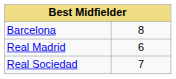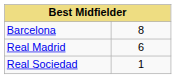 <table class="wikitable" align="center">
 <tr>
 <th style="background-color: #eedd82" colspan="2">Best Midfielder</th>
 </tr>
 <tr>
 <td width="150"><a href='#'>Barcelona</a></td>
 <td width="80" align="center">8</td>
 </tr>
 <tr>
 <td><a href='#'>Real Madrid</a></td>
 <td align="center">6</td>
 </tr>
 <tr>
 <td><a href='#'>Real Sociedad</a></td>
-<td align="center">7</td>
+<td align="center">1</td>
 </tr>
 </table>
